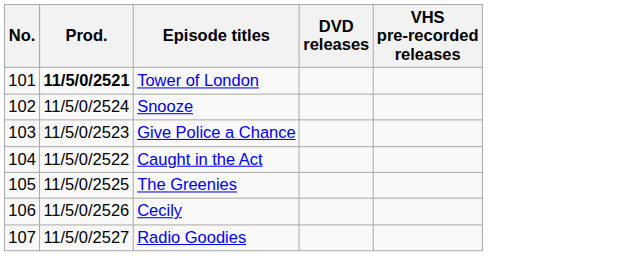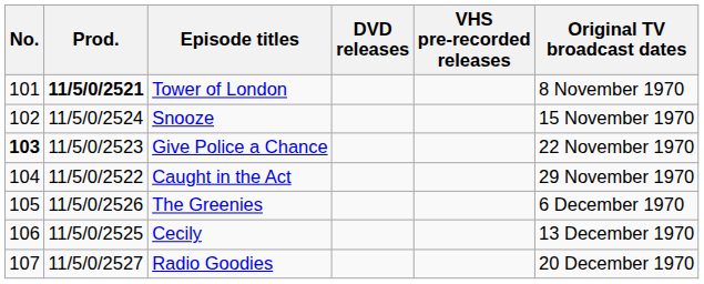 <table class="wikitable sortable">
 <tr>
 <th>No.</th>
 <th>Prod.</th>
 <th>Episode titles</th>
 <th>DVD <br>releases</th>
 <th>VHS <br>pre-recorded <br>releases</th>
+<th>Original TV <br>broadcast dates</th>
 </tr>
 <tr>
 <td>101</td>
 <td><strong>11/5/0/2521</strong></td>
 <td><a href='#'>Tower of London</a></td>
 <td></td>
 <td></td>
+<td>8 November 1970</td>
 </tr>
 <tr>
 <td>102</td>
 <td>11/5/0/2524</td>
 <td><a href='#'>Snooze</a></td>
 <td></td>
 <td></td>
+<td>15 November 1970</td>
 </tr>
 <tr>
-<td>103</td>
+<td><strong>103</strong></td>
 <td>11/5/0/2523</td>
 <td><a href='#'>Give Police a Chance</a></td>
 <td></td>
 <td></td>
+<td>22 November 1970</td>
 </tr>
 <tr>
 <td>104</td>
 <td>11/5/0/2522</td>
 <td><a href='#'>Caught in the Act</a></td>
 <td></td>
 <td></td>
+<td>29 November 1970</td>
 </tr>
 <tr>
 <td>105</td>
-<td>11/5/0/2525</td>
+<td>11/5/0/2526</td>
 <td><a href='#'>The Greenies</a></td>
 <td></td>
 <td></td>
+<td>6 December 1970</td>
 </tr>
 <tr>
 <td>106</td>
-<td>11/5/0/2526</td>
+<td>11/5/0/2525</td>
 <td><a href='#'>Cecily</a></td>
 <td></td>
 <td></td>
+<td>13 December 1970</td>
 </tr>
 <tr>
 <td>107</td>
 <td>11/5/0/2527</td>
 <td><a href='#'>Radio Goodies</a></td>
 <td></td>
 <td></td>
+<td>20 December 1970</td>
 </tr>
 </table>
